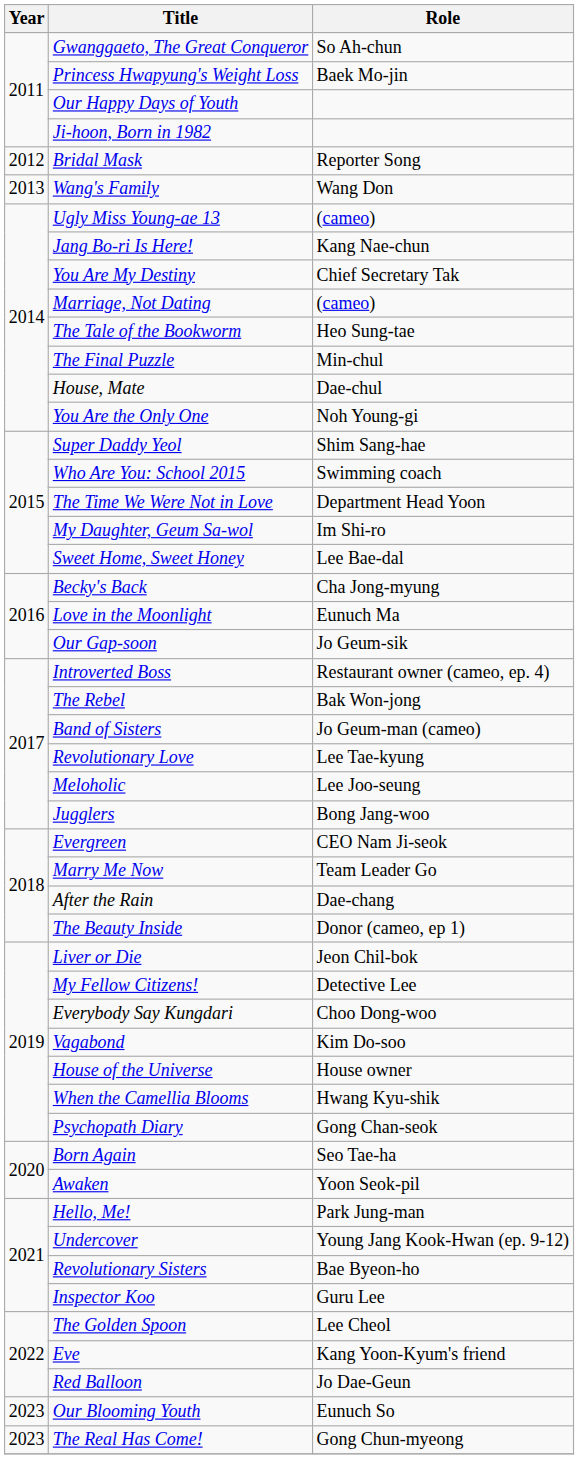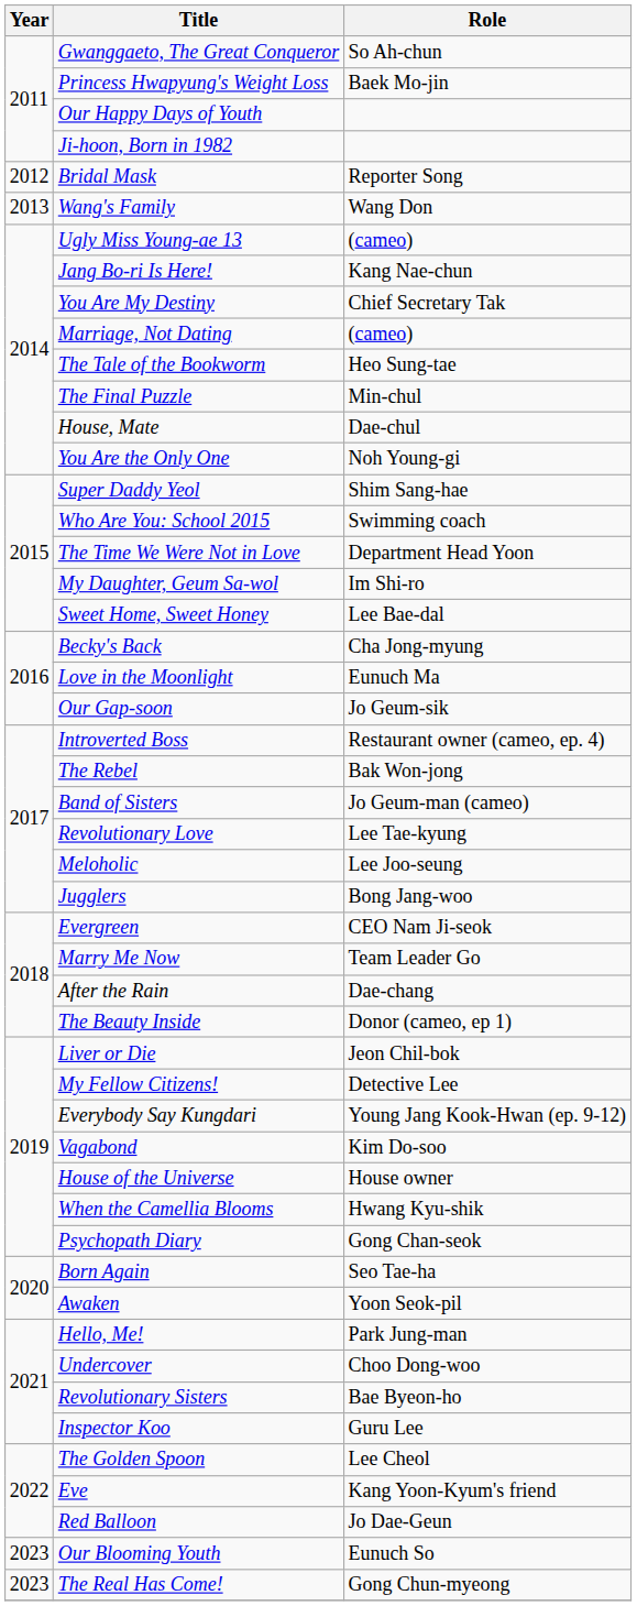 <table class="wikitable">
 <tr>
 <th>Year</th>
 <th>Title</th>
 <th>Role</th>
 </tr>
 <tr>
 <td rowspan=4>2011</td>
 <td><em><a href='#'>Gwanggaeto, The Great Conqueror</a></em></td>
 <td>So Ah-chun</td>
 </tr>
 <tr>
 <td><em><a href='#'>Princess Hwapyung's Weight Loss</a></em></td>
 <td>Baek Mo-jin</td>
 </tr>
 <tr>
 <td><em><a href='#'>Our Happy Days of Youth</a></em></td>
 <td></td>
 </tr>
 <tr>
 <td><em><a href='#'>Ji-hoon, Born in 1982</a></em></td>
 <td></td>
 </tr>
 <tr>
 <td>2012</td>
 <td><em><a href='#'>Bridal Mask</a></em></td>
 <td>Reporter Song</td>
 </tr>
 <tr>
 <td>2013</td>
 <td><em><a href='#'>Wang's Family</a></em></td>
 <td>Wang Don</td>
 </tr>
 <tr>
 <td rowspan=8>2014</td>
 <td><em><a href='#'>Ugly Miss Young-ae 13</a></em></td>
 <td>(<a href='#'>cameo</a>)</td>
 </tr>
 <tr>
 <td><em><a href='#'>Jang Bo-ri Is Here!</a></em></td>
 <td>Kang Nae-chun</td>
 </tr>
 <tr>
 <td><em><a href='#'>You Are My Destiny</a></em></td>
 <td>Chief Secretary Tak</td>
 </tr>
 <tr>
 <td><em><a href='#'>Marriage, Not Dating</a></em></td>
 <td>(<a href='#'>cameo</a>)</td>
 </tr>
 <tr>
 <td><em><a href='#'>The Tale of the Bookworm</a></em></td>
 <td>Heo Sung-tae</td>
 </tr>
 <tr>
 <td><em><a href='#'>The Final Puzzle</a></em></td>
 <td>Min-chul</td>
 </tr>
 <tr>
 <td><em>House, Mate</em></td>
 <td>Dae-chul</td>
 </tr>
 <tr>
 <td><em><a href='#'>You Are the Only One</a></em></td>
 <td>Noh Young-gi</td>
 </tr>
 <tr>
 <td rowspan=5>2015</td>
 <td><em><a href='#'>Super Daddy Yeol</a></em></td>
 <td>Shim Sang-hae</td>
 </tr>
 <tr>
 <td><em><a href='#'>Who Are You: School 2015</a></em></td>
 <td>Swimming coach</td>
 </tr>
 <tr>
 <td><em><a href='#'>The Time We Were Not in Love</a></em></td>
 <td>Department Head Yoon</td>
 </tr>
 <tr>
 <td><em><a href='#'>My Daughter, Geum Sa-wol</a></em></td>
 <td>Im Shi-ro</td>
 </tr>
 <tr>
 <td><em><a href='#'>Sweet Home, Sweet Honey</a></em></td>
 <td>Lee Bae-dal</td>
 </tr>
 <tr>
 <td rowspan=3>2016</td>
 <td><em><a href='#'>Becky's Back</a></em></td>
 <td>Cha Jong-myung</td>
 </tr>
 <tr>
 <td><em><a href='#'>Love in the Moonlight</a></em></td>
 <td>Eunuch Ma</td>
 </tr>
 <tr>
 <td><em><a href='#'>Our Gap-soon</a></em></td>
 <td>Jo Geum-sik</td>
 </tr>
 <tr>
 <td rowspan=6>2017</td>
 <td><em><a href='#'>Introverted Boss</a></em></td>
 <td>Restaurant owner (cameo, ep. 4)</td>
 </tr>
 <tr>
 <td><em><a href='#'>The Rebel</a></em></td>
 <td>Bak Won-jong</td>
 </tr>
 <tr>
 <td><em><a href='#'>Band of Sisters</a></em></td>
 <td>Jo Geum-man (cameo)</td>
 </tr>
 <tr>
 <td><em><a href='#'>Revolutionary Love</a></em></td>
 <td>Lee Tae-kyung</td>
 </tr>
 <tr>
 <td><em><a href='#'>Meloholic</a></em></td>
 <td>Lee Joo-seung</td>
 </tr>
 <tr>
 <td><em><a href='#'>Jugglers</a></em></td>
 <td>Bong Jang-woo</td>
 </tr>
 <tr>
 <td rowspan=4>2018</td>
 <td><em><a href='#'>Evergreen</a></em></td>
 <td>CEO Nam Ji-seok</td>
 </tr>
 <tr>
 <td><em><a href='#'>Marry Me Now</a></em></td>
 <td>Team Leader Go</td>
 </tr>
 <tr>
 <td><em>After the Rain</em></td>
 <td>Dae-chang</td>
 </tr>
 <tr>
 <td><em><a href='#'>The Beauty Inside</a></em></td>
 <td>Donor (cameo, ep 1)</td>
 </tr>
 <tr>
 <td rowspan=7>2019</td>
 <td><em><a href='#'>Liver or Die</a></em></td>
 <td>Jeon Chil-bok</td>
 </tr>
 <tr>
 <td><em><a href='#'>My Fellow Citizens!</a></em></td>
 <td>Detective Lee</td>
 </tr>
 <tr>
 <td><em>Everybody Say Kungdari</em></td>
-<td>Choo Dong-woo</td>
+<td>Young Jang Kook-Hwan (ep. 9-12)</td>
 </tr>
 <tr>
 <td><em><a href='#'>Vagabond</a></em></td>
 <td>Kim Do-soo</td>
 </tr>
 <tr>
 <td><em><a href='#'>House of the Universe</a></em></td>
 <td>House owner</td>
 </tr>
 <tr>
 <td><em><a href='#'>When the Camellia Blooms</a></em></td>
 <td>Hwang Kyu-shik</td>
 </tr>
 <tr>
 <td><em><a href='#'>Psychopath Diary</a></em></td>
 <td>Gong Chan-seok</td>
 </tr>
 <tr>
 <td rowspan=2>2020</td>
 <td><em><a href='#'>Born Again</a></em></td>
 <td>Seo Tae-ha</td>
 </tr>
 <tr>
 <td><em><a href='#'>Awaken</a></em></td>
 <td>Yoon Seok-pil</td>
 </tr>
 <tr>
 <td rowspan=4>2021</td>
 <td><em><a href='#'>Hello, Me!</a></em></td>
 <td>Park Jung-man</td>
 </tr>
 <tr>
 <td><em><a href='#'>Undercover</a></em></td>
-<td>Young Jang Kook-Hwan (ep. 9-12)</td>
+<td>Choo Dong-woo</td>
 </tr>
 <tr>
 <td><em><a href='#'>Revolutionary Sisters</a></em></td>
 <td>Bae Byeon-ho</td>
 </tr>
 <tr>
 <td><em><a href='#'>Inspector Koo</a></em></td>
 <td>Guru Lee</td>
 </tr>
 <tr>
 <td rowspan=3>2022</td>
 <td><em><a href='#'>The Golden Spoon</a></em></td>
 <td>Lee Cheol</td>
 </tr>
 <tr>
 <td><em><a href='#'>Eve</a></em></td>
 <td>Kang Yoon-Kyum's friend</td>
 </tr>
 <tr>
 <td><em><a href='#'>Red Balloon</a></em></td>
 <td>Jo Dae-Geun</td>
 </tr>
 <tr>
 <td>2023</td>
 <td><em><a href='#'>Our Blooming Youth</a></em></td>
 <td>Eunuch So</td>
 </tr>
 <tr>
 <td>2023</td>
 <td><em><a href='#'>The Real Has Come!</a></em></td>
 <td>Gong Chun-myeong</td>
 </tr>
 <tr>
 </tr>
 </table>
